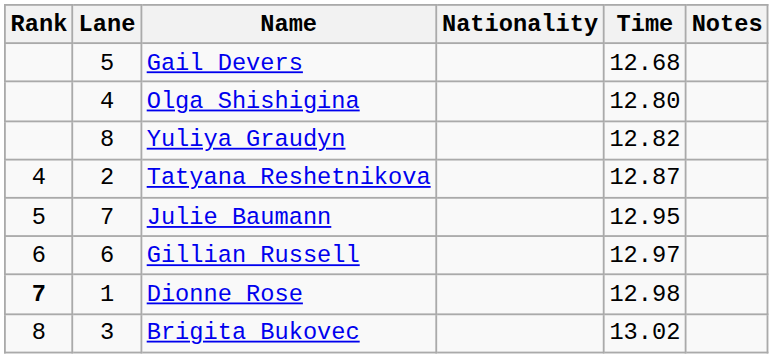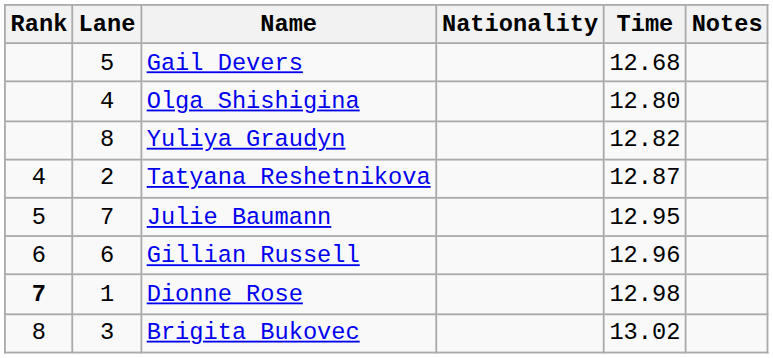 <table class="wikitable sortable" style="text-align:center">
 <tr>
 <th>Rank</th>
 <th>Lane</th>
 <th>Name</th>
 <th>Nationality</th>
 <th>Time</th>
 <th>Notes</th>
 </tr>
 <tr>
 <td></td>
 <td>5</td>
 <td align="left"><a href='#'>Gail Devers</a></td>
 <td align=left></td>
 <td>12.68</td>
 <td></td>
 </tr>
 <tr>
 <td></td>
 <td>4</td>
 <td align="left"><a href='#'>Olga Shishigina</a></td>
 <td align=left></td>
 <td>12.80</td>
 <td></td>
 </tr>
 <tr>
 <td></td>
 <td>8</td>
 <td align="left"><a href='#'>Yuliya Graudyn</a></td>
 <td align=left></td>
 <td>12.82</td>
 <td></td>
 </tr>
 <tr>
 <td>4</td>
 <td>2</td>
 <td align="left"><a href='#'>Tatyana Reshetnikova</a></td>
 <td align=left></td>
 <td>12.87</td>
 <td></td>
 </tr>
 <tr>
 <td>5</td>
 <td>7</td>
 <td align="left"><a href='#'>Julie Baumann</a></td>
 <td align=left></td>
 <td>12.95</td>
 <td></td>
 </tr>
 <tr>
 <td>6</td>
 <td>6</td>
 <td align="left"><a href='#'>Gillian Russell</a></td>
 <td align=left></td>
-<td>12.97</td>
+<td>12.96</td>
 <td></td>
 </tr>
 <tr>
 <td><strong>7</strong></td>
 <td>1</td>
 <td align="left"><a href='#'>Dionne Rose</a></td>
 <td align=left></td>
 <td>12.98</td>
 <td></td>
 </tr>
 <tr>
 <td>8</td>
 <td>3</td>
 <td align="left"><a href='#'>Brigita Bukovec</a></td>
 <td align=left></td>
 <td>13.02</td>
 <td></td>
 </tr>
 </table>
